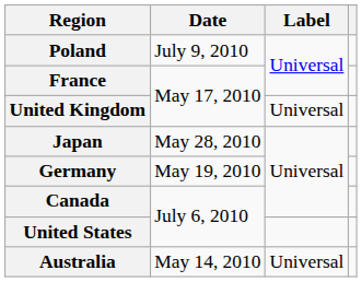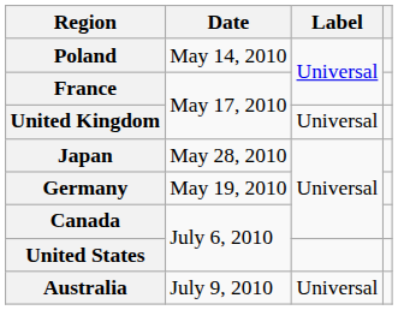 <table class="wikitable plainrowheaders">
 <tr>
 <th scope="col">Region</th>
 <th scope="col">Date</th>
 <th scope="col">Label</th>
 <th scope="col"></th>
 </tr>
 <tr>
 <th scope="row">Poland</th>
-<td>July 9, 2010</td>
+<td>May 14, 2010</td>
 <td rowspan="2"><a href='#'>Universal</a></td>
 <td align="center"></td>
 </tr>
 <tr>
 <th scope="row">France</th>
 <td rowspan="2">May 17, 2010</td>
 <td align="center"></td>
 </tr>
 <tr>
 <th scope="row">United Kingdom</th>
 <td>Universal</td>
 <td align="center"></td>
 </tr>
 <tr>
 <th scope="row">Japan</th>
 <td>May 28, 2010</td>
 <td rowspan="3">Universal</td>
 <td align="center"></td>
 </tr>
 <tr>
 <th scope="row">Germany</th>
 <td>May 19, 2010</td>
 <td align="center"></td>
 </tr>
 <tr>
 <th scope="row">Canada</th>
 <td rowspan="2">July 6, 2010</td>
 <td align="center"></td>
 </tr>
 <tr>
 <th scope="row">United States</th>
 <td></td>
 <td align="center"></td>
 </tr>
 <tr>
 <th scope="row">Australia</th>
-<td>May 14, 2010</td>
+<td>July 9, 2010</td>
 <td>Universal</td>
 <td align="center"></td>
 </tr>
 </table>
